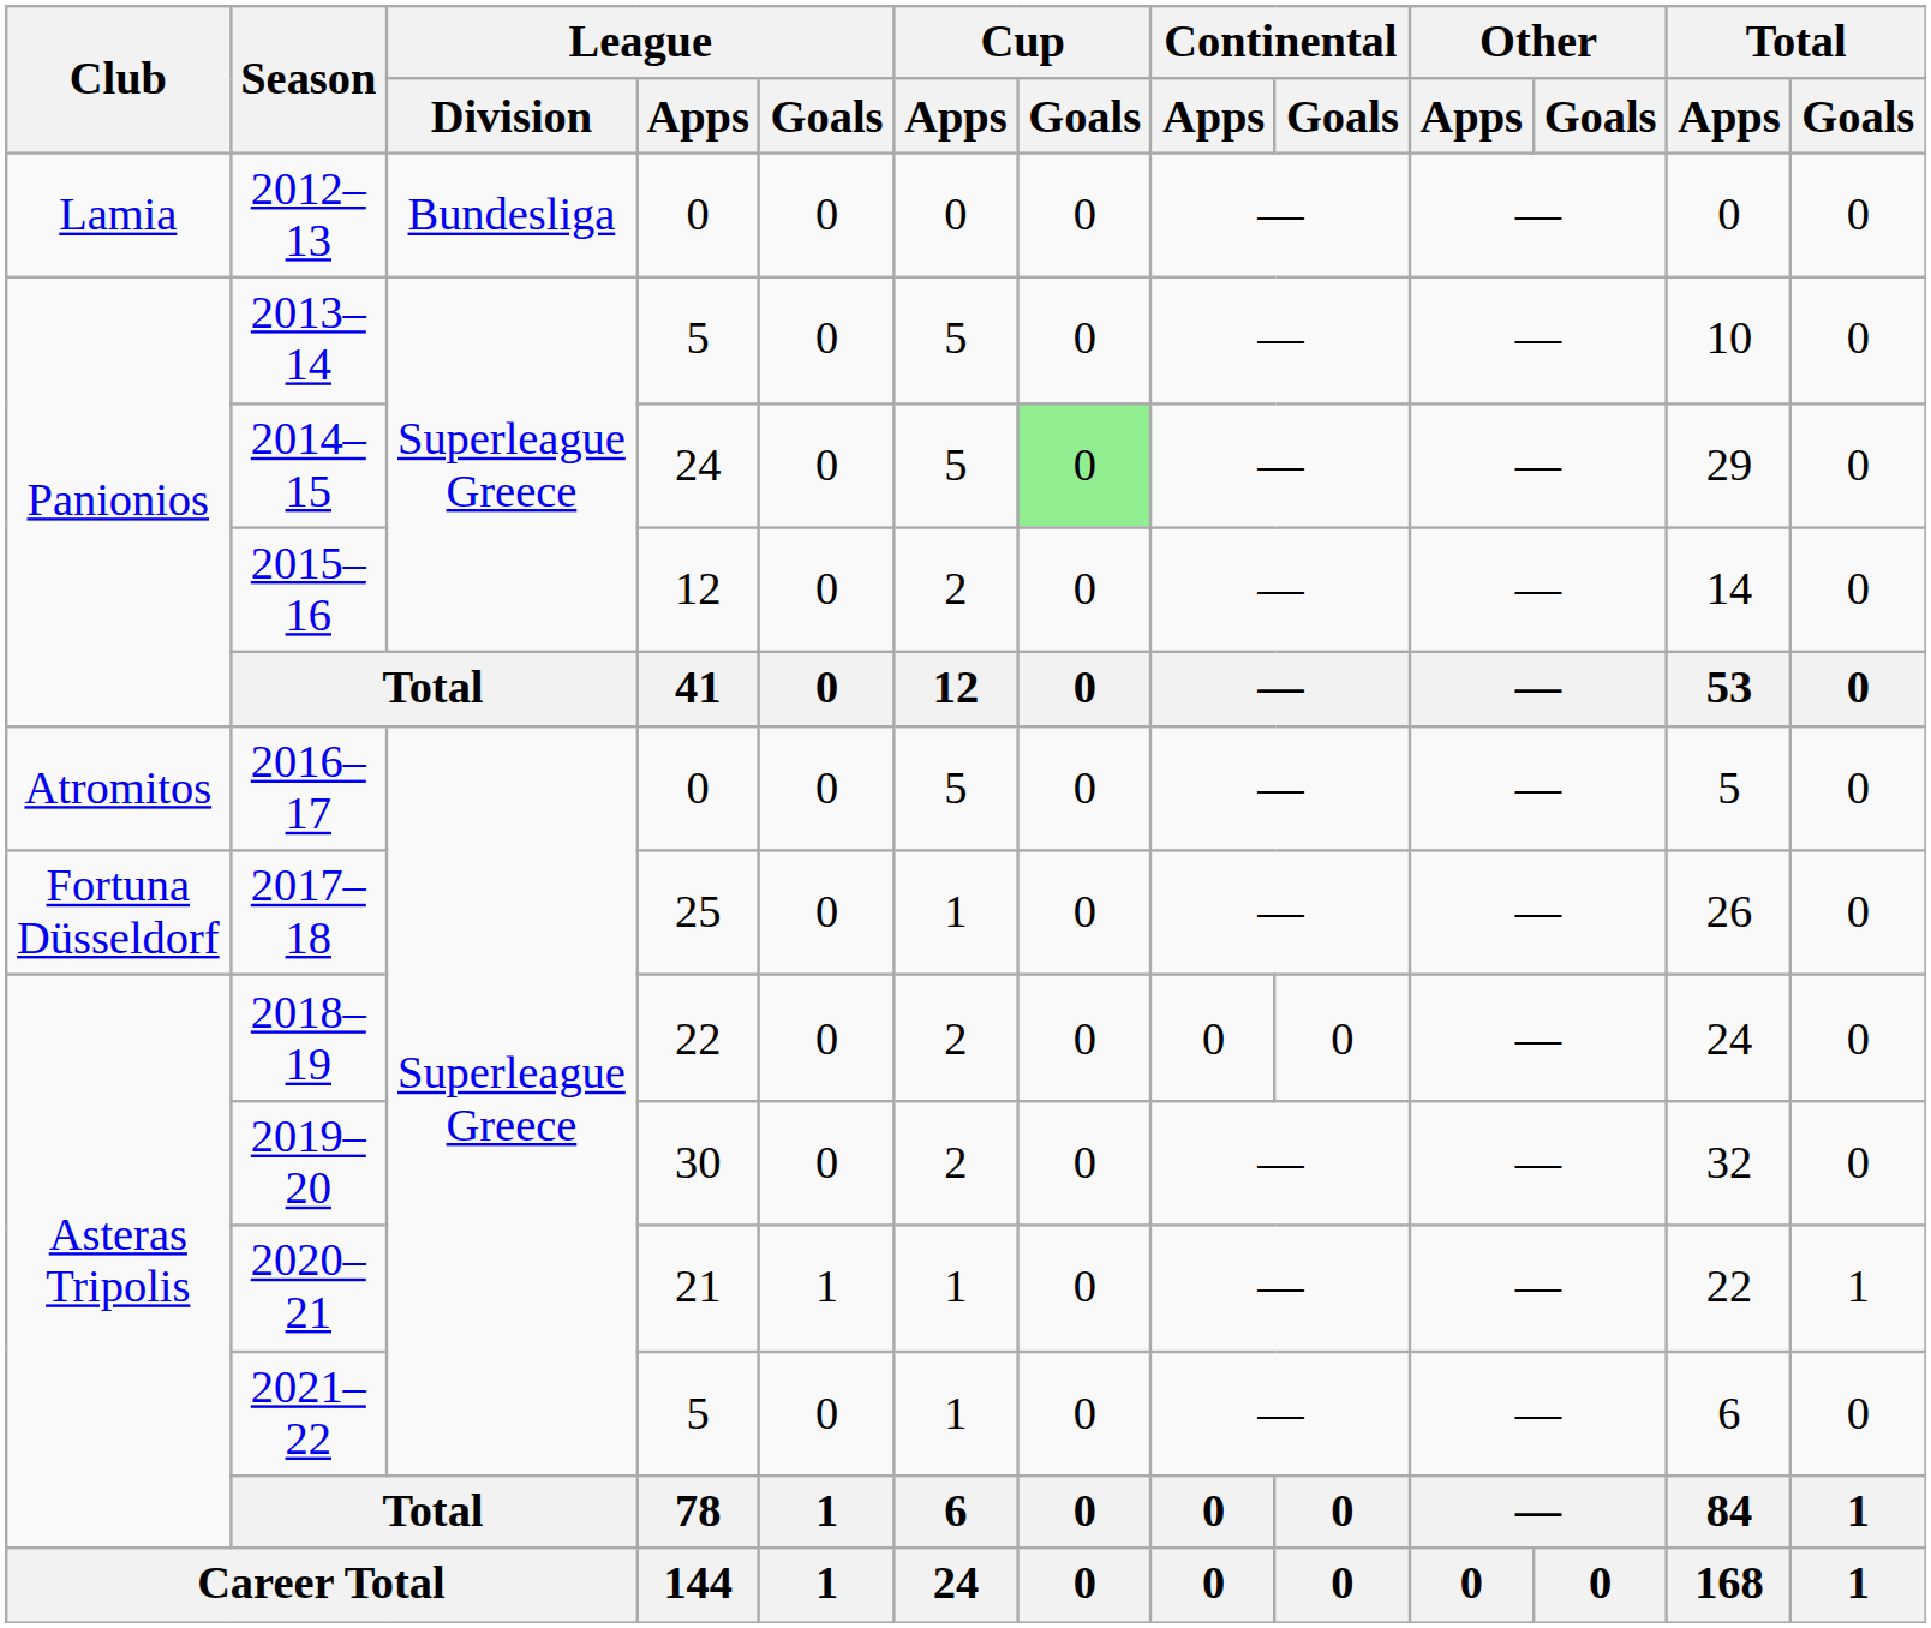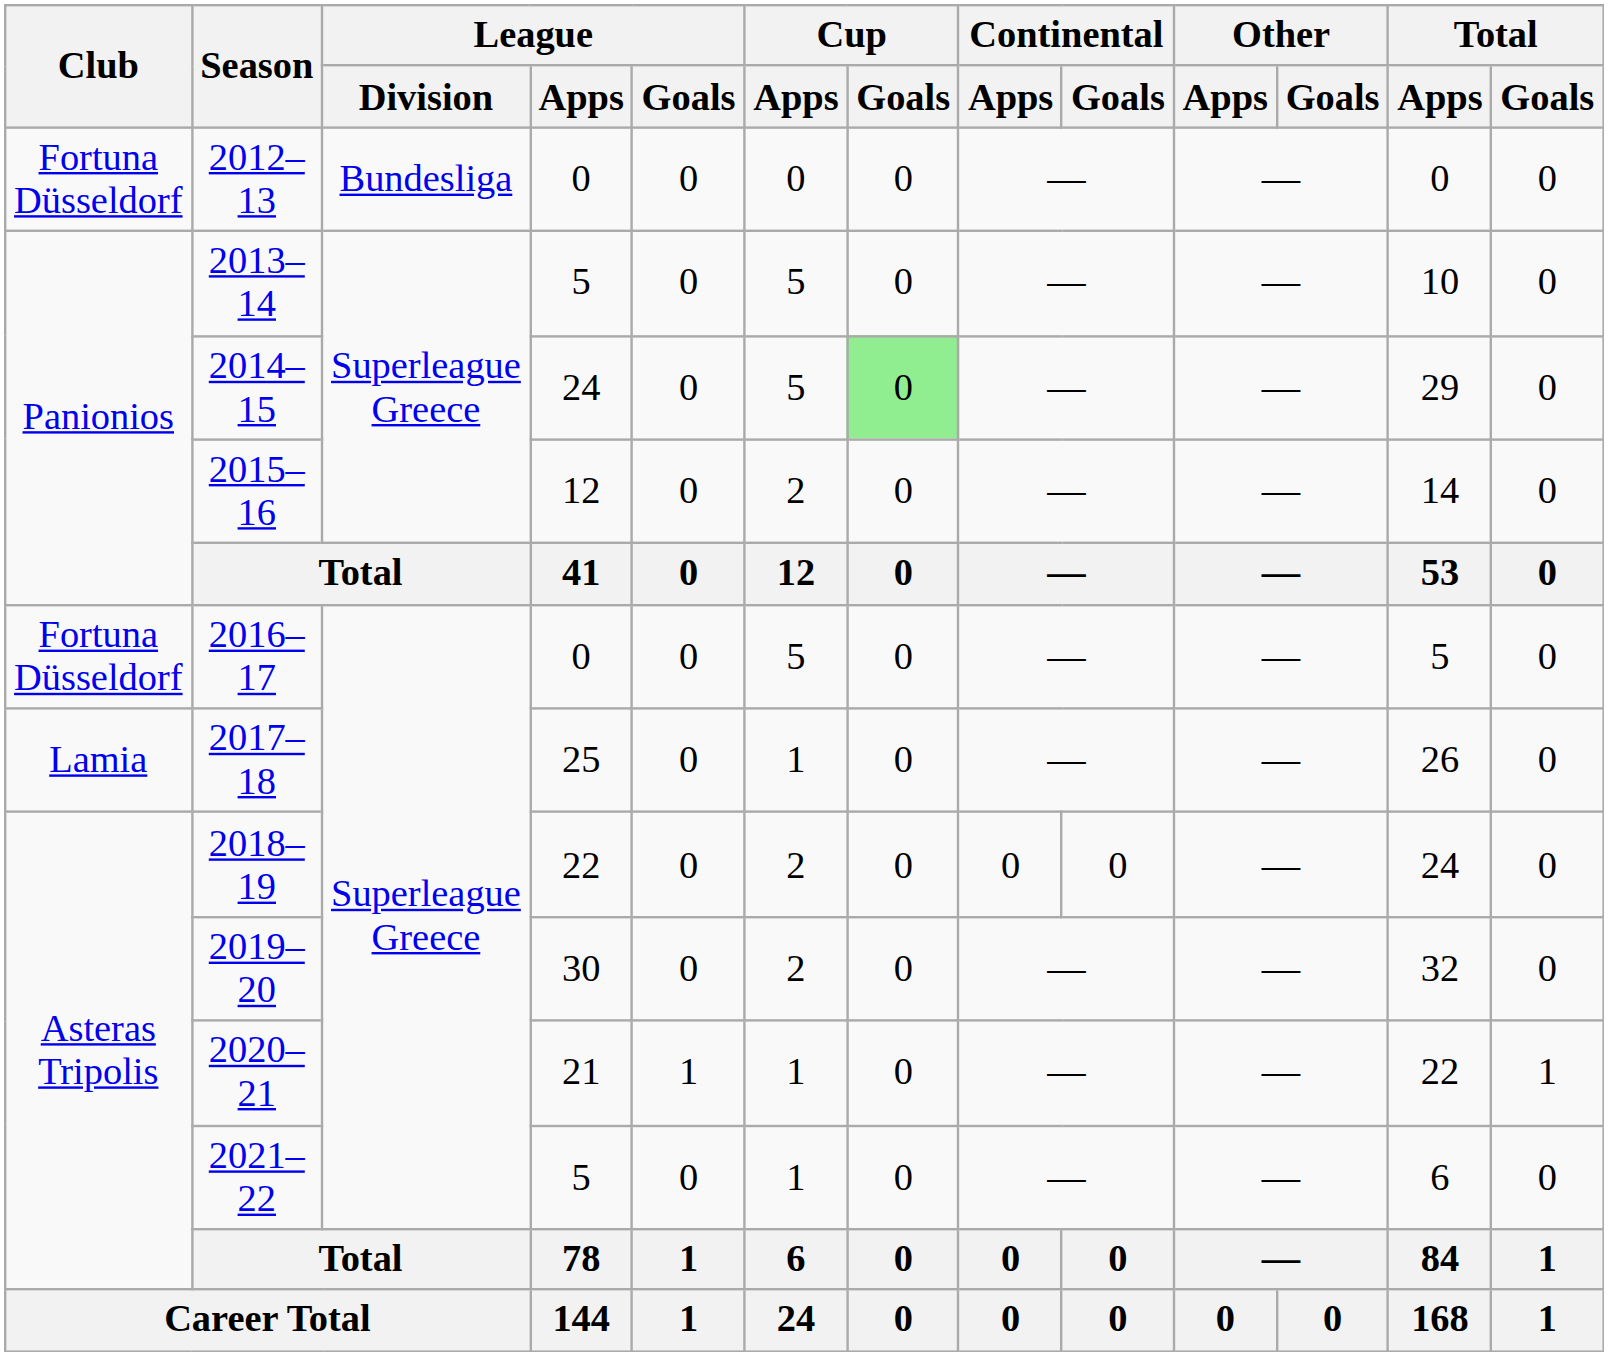 <table class=wikitable style="text-align: center;">
 <tr>
 <th rowspan=2>Club</th>
 <th rowspan=2>Season</th>
 <th colspan=3>League</th>
 <th colspan=2>Cup</th>
 <th colspan=2>Continental</th>
 <th colspan=2>Other</th>
 <th colspan=2>Total</th>
 </tr>
 <tr>
 <th>Division</th>
 <th>Apps</th>
 <th>Goals</th>
 <th>Apps</th>
 <th>Goals</th>
 <th>Apps</th>
 <th>Goals</th>
 <th>Apps</th>
 <th>Goals</th>
 <th>Apps</th>
 <th>Goals</th>
 </tr>
 <tr>
-<td><a href='#'>Lamia</a></td>
+<td><a href='#'>Fortuna Düsseldorf</a></td>
 <td><a href='#'>2012–13</a></td>
 <td><a href='#'>Bundesliga</a></td>
 <td>0</td>
 <td>0</td>
 <td>0</td>
 <td>0</td>
 <td colspan=2>—</td>
 <td colspan=2>—</td>
 <td>0</td>
 <td>0</td>
 </tr>
 <tr>
 <td rowspan="4"><a href='#'>Panionios</a></td>
 <td><a href='#'>2013–14</a></td>
 <td rowspan="3"><a href='#'>Superleague Greece</a></td>
 <td>5</td>
 <td>0</td>
 <td>5</td>
 <td>0</td>
 <td colspan="2">—</td>
 <td colspan="2">—</td>
 <td>10</td>
 <td>0</td>
 </tr>
 <tr>
 <td><a href='#'>2014–15</a></td>
 <td>24</td>
 <td>0</td>
 <td>5</td>
 <td style="background: lightgreen;">0</td>
 <td colspan="2">—</td>
 <td colspan="2">—</td>
 <td>29</td>
 <td>0</td>
 </tr>
 <tr>
 <td><a href='#'>2015–16</a></td>
 <td>12</td>
 <td>0</td>
 <td>2</td>
 <td>0</td>
 <td colspan=2>—</td>
 <td colspan=2>—</td>
 <td>14</td>
 <td>0</td>
 </tr>
 <tr>
 <th colspan="2">Total</th>
 <th>41</th>
 <th>0</th>
 <th>12</th>
 <th>0</th>
 <th colspan=2>—</th>
 <th colspan=2>—</th>
 <th>53</th>
 <th>0</th>
 </tr>
 <tr>
-<td><a href='#'>Atromitos</a></td>
+<td><a href='#'>Fortuna Düsseldorf</a></td>
 <td><a href='#'>2016–17</a></td>
 <td rowspan="6"><a href='#'>Superleague Greece</a></td>
 <td>0</td>
 <td>0</td>
 <td>5</td>
 <td>0</td>
 <td colspan="2">—</td>
 <td colspan="2">—</td>
 <td>5</td>
 <td>0</td>
 </tr>
 <tr>
-<td><a href='#'>Fortuna Düsseldorf</a></td>
+<td><a href='#'>Lamia</a></td>
 <td><a href='#'>2017–18</a></td>
 <td>25</td>
 <td>0</td>
 <td>1</td>
 <td>0</td>
 <td colspan="2">—</td>
 <td colspan="2">—</td>
 <td>26</td>
 <td>0</td>
 </tr>
 <tr>
 <td rowspan="5"><a href='#'>Asteras Tripolis</a></td>
 <td><a href='#'>2018–19</a></td>
 <td>22</td>
 <td>0</td>
 <td>2</td>
 <td>0</td>
 <td>0</td>
 <td>0</td>
 <td colspan="2">—</td>
 <td>24</td>
 <td>0</td>
 </tr>
 <tr>
 <td><a href='#'>2019–20</a></td>
 <td>30</td>
 <td>0</td>
 <td>2</td>
 <td>0</td>
 <td colspan="2">—</td>
 <td colspan="2">—</td>
 <td>32</td>
 <td>0</td>
 </tr>
 <tr>
 <td><a href='#'>2020–21</a></td>
 <td>21</td>
 <td>1</td>
 <td>1</td>
 <td>0</td>
 <td colspan="2">—</td>
 <td colspan="2">—</td>
 <td>22</td>
 <td>1</td>
 </tr>
 <tr>
 <td><a href='#'>2021–22</a></td>
 <td>5</td>
 <td>0</td>
 <td>1</td>
 <td>0</td>
 <td colspan="2">—</td>
 <td colspan="2">—</td>
 <td>6</td>
 <td>0</td>
 </tr>
 <tr>
 <th colspan="2">Total</th>
 <th>78</th>
 <th>1</th>
 <th>6</th>
 <th>0</th>
 <th>0</th>
 <th>0</th>
 <th colspan=2>—</th>
 <th>84</th>
 <th>1</th>
 </tr>
 <tr>
 <th colspan=3>Career Total</th>
 <th>144</th>
 <th>1</th>
 <th>24</th>
 <th>0</th>
 <th>0</th>
 <th>0</th>
 <th>0</th>
 <th>0</th>
 <th>168</th>
 <th>1</th>
 </tr>
 </table>
